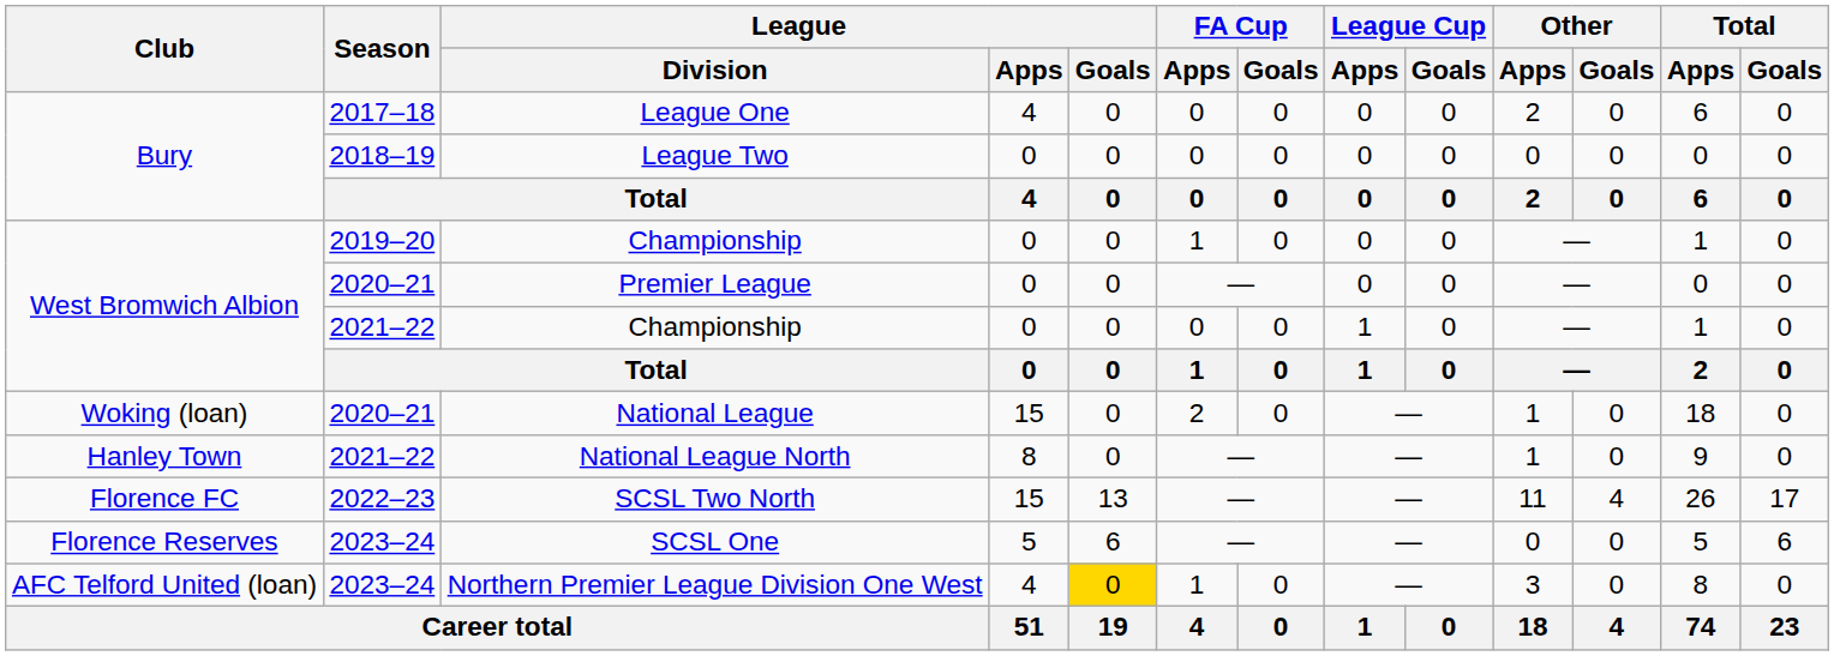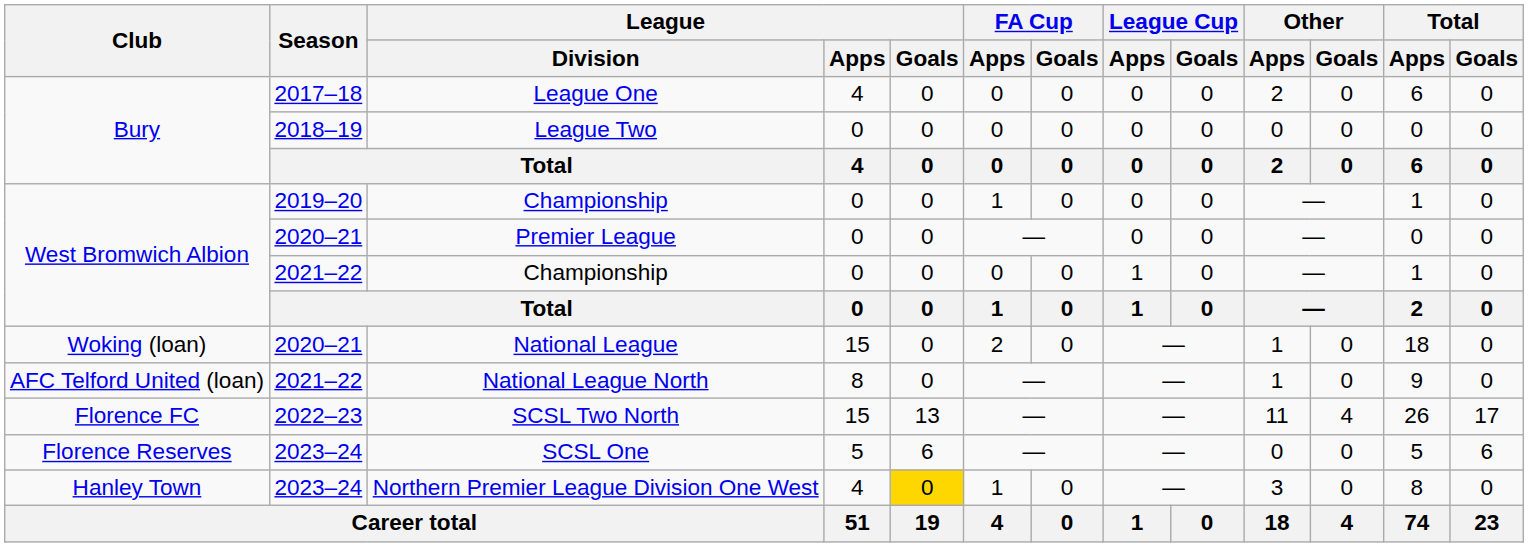 <table class="wikitable" style="text-align:center">
 <tr>
 <th rowspan="2">Club</th>
 <th rowspan="2">Season</th>
 <th colspan="3">League</th>
 <th colspan="2"><a href='#'>FA Cup</a></th>
 <th colspan="2"><a href='#'>League Cup</a></th>
 <th colspan="2">Other</th>
 <th colspan="2">Total</th>
 </tr>
 <tr>
 <th>Division</th>
 <th>Apps</th>
 <th>Goals</th>
 <th>Apps</th>
 <th>Goals</th>
 <th>Apps</th>
 <th>Goals</th>
 <th>Apps</th>
 <th>Goals</th>
 <th>Apps</th>
 <th>Goals</th>
 </tr>
 <tr>
 <td rowspan="3" valign="center"><a href='#'>Bury</a></td>
 <td><a href='#'>2017–18</a></td>
 <td><a href='#'>League One</a></td>
 <td>4</td>
 <td>0</td>
 <td>0</td>
 <td>0</td>
 <td>0</td>
 <td>0</td>
 <td>2</td>
 <td>0</td>
 <td>6</td>
 <td>0</td>
 </tr>
 <tr>
 <td><a href='#'>2018–19</a></td>
 <td><a href='#'>League Two</a></td>
 <td>0</td>
 <td>0</td>
 <td>0</td>
 <td>0</td>
 <td>0</td>
 <td>0</td>
 <td>0</td>
 <td>0</td>
 <td>0</td>
 <td>0</td>
 </tr>
 <tr>
 <th colspan=2>Total</th>
 <th>4</th>
 <th>0</th>
 <th>0</th>
 <th>0</th>
 <th>0</th>
 <th>0</th>
 <th>2</th>
 <th>0</th>
 <th>6</th>
 <th>0</th>
 </tr>
 <tr>
 <td rowspan="4" valign="center"><a href='#'>West Bromwich Albion</a></td>
 <td><a href='#'>2019–20</a></td>
 <td><a href='#'>Championship</a></td>
 <td>0</td>
 <td>0</td>
 <td>1</td>
 <td>0</td>
 <td>0</td>
 <td>0</td>
 <td colspan="2">—</td>
 <td>1</td>
 <td>0</td>
 </tr>
 <tr>
 <td><a href='#'>2020–21</a></td>
 <td><a href='#'>Premier League</a></td>
 <td>0</td>
 <td>0</td>
 <td colspan="2">—</td>
 <td>0</td>
 <td>0</td>
 <td colspan="2">—</td>
 <td>0</td>
 <td>0</td>
 </tr>
 <tr>
 <td><a href='#'>2021–22</a></td>
 <td>Championship</td>
 <td>0</td>
 <td>0</td>
 <td>0</td>
 <td>0</td>
 <td>1</td>
 <td>0</td>
 <td colspan="2">—</td>
 <td>1</td>
 <td>0</td>
 </tr>
 <tr>
 <th colspan=2>Total</th>
 <th>0</th>
 <th>0</th>
 <th>1</th>
 <th>0</th>
 <th>1</th>
 <th>0</th>
 <th colspan="2">—</th>
 <th>2</th>
 <th>0</th>
 </tr>
 <tr>
 <td><a href='#'>Woking</a> (loan)</td>
 <td><a href='#'>2020–21</a></td>
 <td><a href='#'>National League</a></td>
 <td>15</td>
 <td>0</td>
 <td>2</td>
 <td>0</td>
 <td colspan=2>—</td>
 <td>1</td>
 <td>0</td>
 <td>18</td>
 <td>0</td>
 </tr>
 <tr>
-<td><a href='#'>Hanley Town</a></td>
+<td><a href='#'>AFC Telford United</a> (loan)</td>
 <td><a href='#'>2021–22</a></td>
 <td><a href='#'>National League North</a></td>
 <td>8</td>
 <td>0</td>
 <td colspan=2>—</td>
 <td colspan=2>—</td>
 <td>1</td>
 <td>0</td>
 <td>9</td>
 <td>0</td>
 </tr>
 <tr>
 <td><a href='#'>Florence FC</a></td>
 <td><a href='#'>2022–23</a></td>
 <td><a href='#'>SCSL Two North</a></td>
 <td>15</td>
 <td>13</td>
 <td colspan=2>—</td>
 <td colspan=2>—</td>
 <td>11</td>
 <td>4</td>
 <td>26</td>
 <td>17</td>
 </tr>
 <tr>
 <td><a href='#'>Florence Reserves</a></td>
 <td><a href='#'>2023–24</a></td>
 <td><a href='#'>SCSL One</a></td>
 <td>5</td>
 <td>6</td>
 <td colspan=2>—</td>
 <td colspan=2>—</td>
 <td>0</td>
 <td>0</td>
 <td>5</td>
 <td>6</td>
 </tr>
 <tr>
-<td><a href='#'>AFC Telford United</a> (loan)</td>
+<td><a href='#'>Hanley Town</a></td>
 <td><a href='#'>2023–24</a></td>
 <td><a href='#'>Northern Premier League Division One West</a></td>
 <td>4</td>
 <td style="background: gold;">0</td>
 <td>1</td>
 <td>0</td>
 <td colspan="2">—</td>
 <td>3</td>
 <td>0</td>
 <td>8</td>
 <td>0</td>
 </tr>
 <tr>
 <th colspan="3">Career total</th>
 <th>51</th>
 <th>19</th>
 <th>4</th>
 <th>0</th>
 <th>1</th>
 <th>0</th>
 <th>18</th>
 <th>4</th>
 <th>74</th>
 <th>23</th>
 </tr>
 </table>
